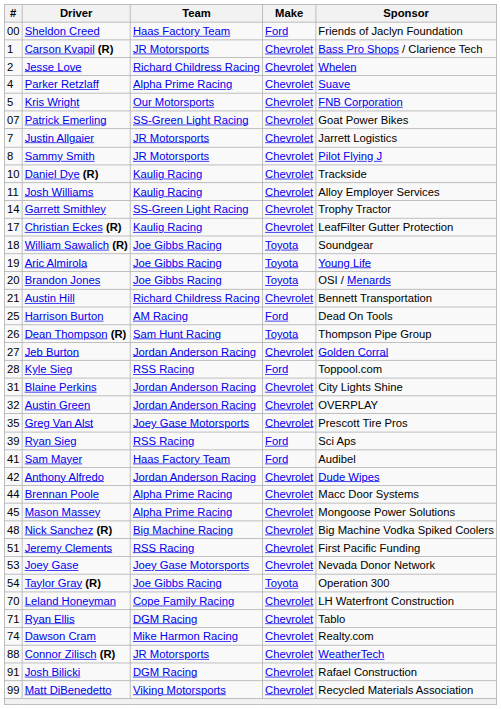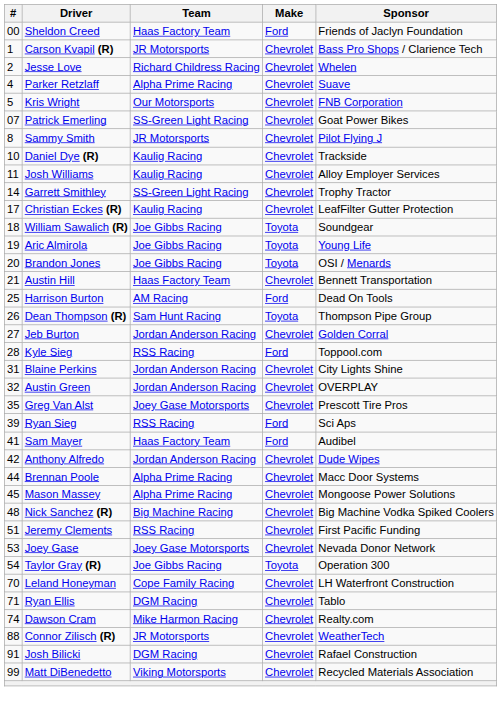 <table class="wikitable" style="font-size: 95%;">
 <tr>
 <th>#</th>
 <th>Driver</th>
 <th>Team</th>
 <th>Make</th>
 <th>Sponsor</th>
 </tr>
 <tr>
 <td>00</td>
 <td><a href='#'>Sheldon Creed</a></td>
 <td><a href='#'>Haas Factory Team</a></td>
 <td><a href='#'>Ford</a></td>
 <td>Friends of Jaclyn Foundation</td>
 </tr>
 <tr>
 <td>1</td>
 <td><a href='#'>Carson Kvapil</a> <strong>(R)</strong></td>
 <td><a href='#'>JR Motorsports</a></td>
 <td><a href='#'>Chevrolet</a></td>
 <td><a href='#'>Bass Pro Shops</a> / Clarience Tech</td>
 </tr>
 <tr>
 <td>2</td>
 <td><a href='#'>Jesse Love</a></td>
 <td><a href='#'>Richard Childress Racing</a></td>
 <td><a href='#'>Chevrolet</a></td>
 <td><a href='#'>Whelen</a></td>
 </tr>
 <tr>
 <td>4</td>
 <td><a href='#'>Parker Retzlaff</a></td>
 <td><a href='#'>Alpha Prime Racing</a></td>
 <td><a href='#'>Chevrolet</a></td>
 <td><a href='#'>Suave</a></td>
 </tr>
 <tr>
 <td>5</td>
 <td><a href='#'>Kris Wright</a></td>
 <td><a href='#'>Our Motorsports</a></td>
 <td><a href='#'>Chevrolet</a></td>
 <td><a href='#'>FNB Corporation</a></td>
 </tr>
 <tr>
 <td>07</td>
 <td><a href='#'>Patrick Emerling</a></td>
 <td><a href='#'>SS-Green Light Racing</a></td>
 <td><a href='#'>Chevrolet</a></td>
 <td>Goat Power Bikes</td>
-</tr>
-<tr>
-<td>7</td>
-<td><a href='#'>Justin Allgaier</a></td>
-<td><a href='#'>JR Motorsports</a></td>
-<td><a href='#'>Chevrolet</a></td>
-<td>Jarrett Logistics</td>
 </tr>
 <tr>
 <td>8</td>
 <td><a href='#'>Sammy Smith</a></td>
 <td><a href='#'>JR Motorsports</a></td>
 <td><a href='#'>Chevrolet</a></td>
 <td><a href='#'>Pilot Flying J</a></td>
 </tr>
 <tr>
 <td>10</td>
 <td><a href='#'>Daniel Dye</a> <strong>(R)</strong></td>
 <td><a href='#'>Kaulig Racing</a></td>
 <td><a href='#'>Chevrolet</a></td>
 <td>Trackside</td>
 </tr>
 <tr>
 <td>11</td>
 <td><a href='#'>Josh Williams</a></td>
 <td><a href='#'>Kaulig Racing</a></td>
 <td><a href='#'>Chevrolet</a></td>
 <td>Alloy Employer Services</td>
 </tr>
 <tr>
 <td>14</td>
 <td><a href='#'>Garrett Smithley</a></td>
 <td><a href='#'>SS-Green Light Racing</a></td>
 <td><a href='#'>Chevrolet</a></td>
 <td>Trophy Tractor</td>
 </tr>
 <tr>
 <td>17</td>
 <td><a href='#'>Christian Eckes</a> <strong>(R)</strong></td>
 <td><a href='#'>Kaulig Racing</a></td>
 <td><a href='#'>Chevrolet</a></td>
 <td>LeafFilter Gutter Protection</td>
 </tr>
 <tr>
 <td>18</td>
 <td><a href='#'>William Sawalich</a> <strong>(R)</strong></td>
 <td nowrap=""><a href='#'>Joe Gibbs Racing</a></td>
 <td><a href='#'>Toyota</a></td>
 <td>Soundgear</td>
 </tr>
 <tr>
 <td>19</td>
 <td><a href='#'>Aric Almirola</a></td>
 <td><a href='#'>Joe Gibbs Racing</a></td>
 <td><a href='#'>Toyota</a></td>
 <td><a href='#'>Young Life</a></td>
 </tr>
 <tr>
 <td>20</td>
 <td><a href='#'>Brandon Jones</a></td>
 <td><a href='#'>Joe Gibbs Racing</a></td>
 <td><a href='#'>Toyota</a></td>
 <td>OSI / <a href='#'>Menards</a></td>
 </tr>
 <tr>
 <td>21</td>
 <td><a href='#'>Austin Hill</a></td>
-<td><a href='#'>Richard Childress Racing</a></td>
+<td><a href='#'>Haas Factory Team</a></td>
 <td><a href='#'>Chevrolet</a></td>
 <td>Bennett Transportation</td>
 </tr>
 <tr>
 <td>25</td>
 <td><a href='#'>Harrison Burton</a></td>
 <td><a href='#'>AM Racing</a></td>
 <td><a href='#'>Ford</a></td>
 <td>Dead On Tools</td>
 </tr>
 <tr>
 <td>26</td>
 <td><a href='#'>Dean Thompson</a> <strong>(R)</strong></td>
 <td><a href='#'>Sam Hunt Racing</a></td>
 <td><a href='#'>Toyota</a></td>
 <td>Thompson Pipe Group</td>
 </tr>
 <tr>
 <td>27</td>
 <td><a href='#'>Jeb Burton</a></td>
 <td nowrap=""><a href='#'>Jordan Anderson Racing</a></td>
 <td><a href='#'>Chevrolet</a></td>
 <td><a href='#'>Golden Corral</a></td>
 </tr>
 <tr>
 <td>28</td>
 <td><a href='#'>Kyle Sieg</a></td>
 <td><a href='#'>RSS Racing</a></td>
 <td><a href='#'>Ford</a></td>
 <td>Toppool.com</td>
 </tr>
 <tr>
 <td>31</td>
 <td><a href='#'>Blaine Perkins</a></td>
 <td><a href='#'>Jordan Anderson Racing</a></td>
 <td><a href='#'>Chevrolet</a></td>
 <td>City Lights Shine</td>
 </tr>
 <tr>
 <td>32</td>
 <td><a href='#'>Austin Green</a></td>
 <td><a href='#'>Jordan Anderson Racing</a></td>
 <td><a href='#'>Chevrolet</a></td>
 <td>OVERPLAY</td>
 </tr>
 <tr>
 <td>35</td>
 <td><a href='#'>Greg Van Alst</a></td>
 <td><a href='#'>Joey Gase Motorsports</a></td>
 <td><a href='#'>Chevrolet</a></td>
 <td>Prescott Tire Pros</td>
 </tr>
 <tr>
 <td>39</td>
 <td><a href='#'>Ryan Sieg</a></td>
 <td><a href='#'>RSS Racing</a></td>
 <td><a href='#'>Ford</a></td>
 <td>Sci Aps</td>
 </tr>
 <tr>
 <td>41</td>
 <td><a href='#'>Sam Mayer</a></td>
 <td><a href='#'>Haas Factory Team</a></td>
 <td><a href='#'>Ford</a></td>
 <td>Audibel</td>
 </tr>
 <tr>
 <td>42</td>
 <td><a href='#'>Anthony Alfredo</a></td>
 <td><a href='#'>Jordan Anderson Racing</a></td>
 <td><a href='#'>Chevrolet</a></td>
 <td><a href='#'>Dude Wipes</a></td>
 </tr>
 <tr>
 <td>44</td>
 <td><a href='#'>Brennan Poole</a></td>
 <td><a href='#'>Alpha Prime Racing</a></td>
 <td><a href='#'>Chevrolet</a></td>
 <td>Macc Door Systems</td>
 </tr>
 <tr>
 <td>45</td>
 <td><a href='#'>Mason Massey</a></td>
 <td><a href='#'>Alpha Prime Racing</a></td>
 <td><a href='#'>Chevrolet</a></td>
 <td>Mongoose Power Solutions</td>
 </tr>
 <tr>
 <td>48</td>
 <td><a href='#'>Nick Sanchez</a> <strong>(R)</strong></td>
 <td><a href='#'>Big Machine Racing</a></td>
 <td><a href='#'>Chevrolet</a></td>
 <td>Big Machine Vodka Spiked Coolers</td>
 </tr>
 <tr>
 <td>51</td>
 <td><a href='#'>Jeremy Clements</a></td>
 <td><a href='#'>RSS Racing</a></td>
 <td><a href='#'>Chevrolet</a></td>
 <td>First Pacific Funding</td>
 </tr>
 <tr>
 <td>53</td>
 <td><a href='#'>Joey Gase</a></td>
 <td><a href='#'>Joey Gase Motorsports</a></td>
 <td><a href='#'>Chevrolet</a></td>
 <td>Nevada Donor Network</td>
 </tr>
 <tr>
 <td>54</td>
 <td><a href='#'>Taylor Gray</a> <strong>(R)</strong></td>
 <td nowrap=""><a href='#'>Joe Gibbs Racing</a></td>
 <td><a href='#'>Toyota</a></td>
 <td>Operation 300</td>
 </tr>
 <tr>
 <td>70</td>
 <td><a href='#'>Leland Honeyman</a></td>
 <td nowrap=""><a href='#'>Cope Family Racing</a></td>
 <td><a href='#'>Chevrolet</a></td>
 <td>LH Waterfront Construction</td>
 </tr>
 <tr>
 <td>71</td>
 <td nowrap=""><a href='#'>Ryan Ellis</a></td>
 <td><a href='#'>DGM Racing</a></td>
 <td><a href='#'>Chevrolet</a></td>
 <td>Tablo</td>
 </tr>
 <tr>
 <td>74</td>
 <td><a href='#'>Dawson Cram</a></td>
 <td><a href='#'>Mike Harmon Racing</a></td>
 <td><a href='#'>Chevrolet</a></td>
 <td>Realty.com</td>
 </tr>
 <tr>
 <td>88</td>
 <td><a href='#'>Connor Zilisch</a> <strong>(R)</strong></td>
 <td><a href='#'>JR Motorsports</a></td>
 <td><a href='#'>Chevrolet</a></td>
 <td><a href='#'>WeatherTech</a></td>
 </tr>
 <tr>
 <td>91</td>
 <td><a href='#'>Josh Bilicki</a></td>
 <td><a href='#'>DGM Racing</a></td>
 <td><a href='#'>Chevrolet</a></td>
 <td>Rafael Construction</td>
 </tr>
 <tr>
 <td>99</td>
 <td><a href='#'>Matt DiBenedetto</a></td>
 <td><a href='#'>Viking Motorsports</a></td>
 <td><a href='#'>Chevrolet</a></td>
 <td>Recycled Materials Association</td>
 </tr>
 <tr>
 <th colspan="5"></th>
 </tr>
 </table>
